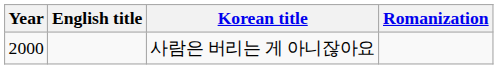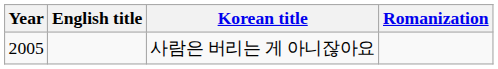 <table class="wikitable">
 <tr>
 <th>Year</th>
 <th>English title</th>
 <th><a href='#'>Korean title</a></th>
 <th><a href='#'>Romanization</a></th>
 </tr>
 <tr>
-<td>2000</td>
+<td>2005</td>
 <td></td>
 <td>사람은 버리는 게 아니잖아요</td>
 <td></td>
 </tr>
 </table>
